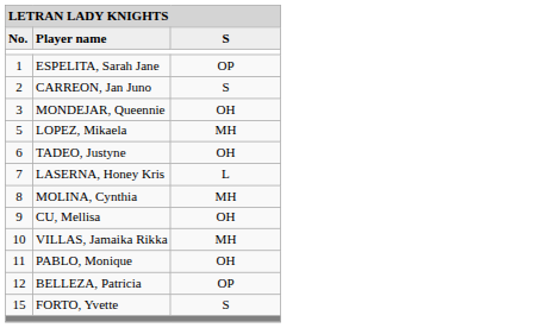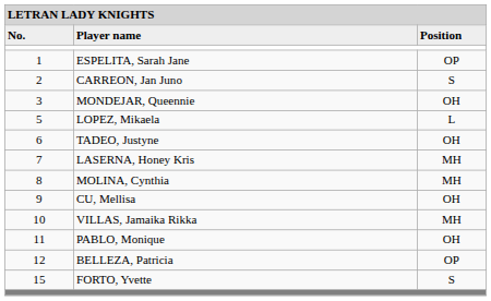 <table class="wikitable collapsible collapsed" style="font-size:90%;">
 <tr>
 <th style="background:#D4D4D4; text-align:left;" colspan=3> LETRAN LADY KNIGHTS</th>
 </tr>
 <tr style="background:#EEEEEE; font-weight:bold;">
 <td width=10%>No.</td>
 <td width=50%>Player name</td>
-<td align=center>S</td>
+<td width=10%>Position</td>
 </tr>
 <tr style="background:#FFFFFF;">
 <td colspan=3 align=center></td>
 </tr>
 <tr>
 <td align=center>1</td>
 <td>ESPELITA, Sarah Jane</td>
 <td align=center>OP</td>
 </tr>
 <tr>
 <td align=center>2</td>
 <td>CARREON, Jan Juno</td>
 <td align=center>S</td>
 </tr>
 <tr>
 <td align=center>3</td>
 <td>MONDEJAR, Queennie</td>
 <td align=center>OH</td>
 </tr>
 <tr>
 <td align=center>5</td>
 <td>LOPEZ, Mikaela</td>
-<td align=center>MH</td>
+<td align=center>L</td>
 </tr>
 <tr>
 <td align=center>6</td>
 <td>TADEO, Justyne</td>
 <td align=center>OH</td>
 </tr>
 <tr>
 <td align=center>7</td>
 <td>LASERNA, Honey Kris</td>
-<td align=center>L</td>
+<td align=center>MH</td>
 </tr>
 <tr>
 <td align=center>8</td>
 <td>MOLINA, Cynthia</td>
 <td align=center>MH</td>
 </tr>
 <tr>
 <td align=center>9</td>
 <td>CU, Mellisa</td>
 <td align=center>OH</td>
 </tr>
 <tr>
 <td align=center>10</td>
 <td>VILLAS, Jamaika Rikka</td>
 <td align=center>MH</td>
 </tr>
 <tr>
 <td align=center>11</td>
 <td>PABLO, Monique</td>
 <td align=center>OH</td>
 </tr>
 <tr>
 <td align=center>12</td>
 <td>BELLEZA, Patricia</td>
 <td align=center>OP</td>
 </tr>
 <tr>
 <td align=center>15</td>
 <td>FORTO, Yvette</td>
 <td align=center>S</td>
 </tr>
 <tr>
 <th style="background:gray;" colspan=3></th>
 </tr>
 <tr>
 </tr>
 </table>
